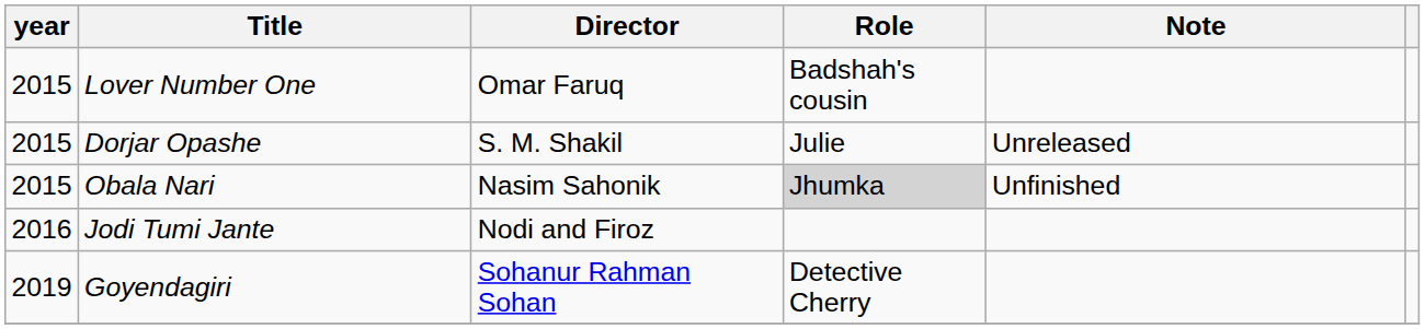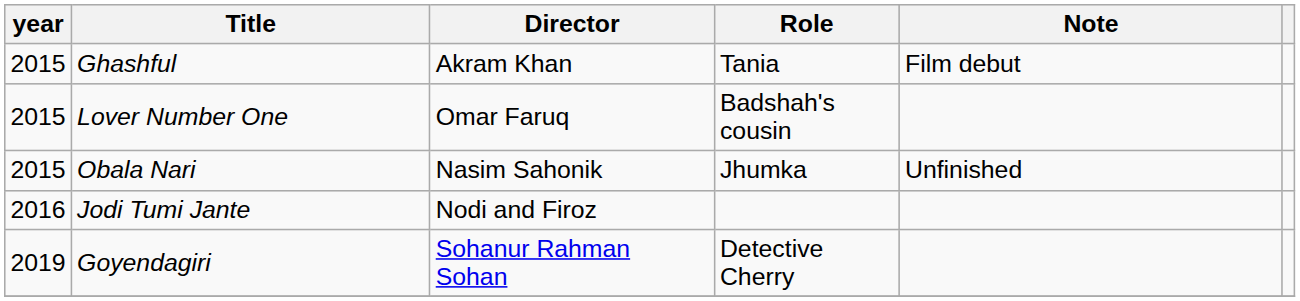 <table class="wikitable plainrowheaders sortable">
 <tr>
 <th scope="col">year</th>
 <th scope="col" style="width: 14em;">Title</th>
 <th scope="col" style="width: 11em;">Director</th>
 <th scope="col" style="width: 7em;">Role</th>
 <th scope="col" style="width: 15em;" class="unsortable">Note</th>
 <th scope="col" class="unsortable"></th>
 </tr>
 <tr>
 <td>2015</td>
+<td><em>Ghashful</em></td>
+<td>Akram Khan</td>
+<td>Tania</td>
+<td>Film debut</td>
+<td></td>
+</tr>
+<tr>
+<td>2015</td>
 <td><em>Lover Number One</em></td>
 <td>Omar Faruq</td>
 <td>Badshah's cousin</td>
 <td></td>
 <td></td>
 </tr>
 <tr>
 <td>2015</td>
-<td><em>Dorjar Opashe </em></td>
-<td>S. M. Shakil</td>
-<td>Julie</td>
-<td>Unreleased</td>
-<td></td>
-</tr>
-<tr>
-<td>2015</td>
 <td><em>Obala Nari</em></td>
 <td>Nasim Sahonik</td>
-<td style="background: lightgrey;">Jhumka</td>
+<td>Jhumka</td>
 <td>Unfinished</td>
 <td></td>
 </tr>
 <tr>
 <td>2016</td>
 <td><em>Jodi Tumi Jante </em></td>
 <td>Nodi and Firoz</td>
 <td></td>
 <td></td>
 <td></td>
 </tr>
 <tr>
 <td>2019</td>
 <td><em>Goyendagiri</em></td>
 <td><a href='#'>Sohanur Rahman Sohan</a></td>
 <td>Detective Cherry</td>
 <td></td>
 <td></td>
 </tr>
 <tr>
 </tr>
 </table>
